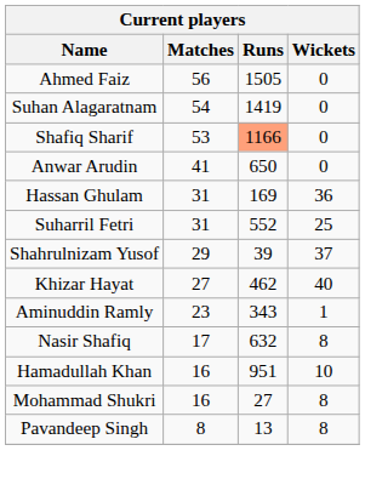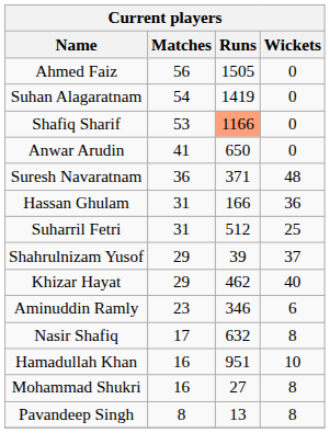 <table class="wikitable sortable">
 <tr>
 <th colspan=4>Current players</th>
 </tr>
 <tr>
 <th>Name</th>
 <th>Matches</th>
 <th>Runs</th>
 <th>Wickets</th>
 </tr>
 <tr>
 <td style="text-align:center;">Ahmed Faiz</td>
 <td align=center>56</td>
 <td align=center>1505</td>
 <td align=center>0</td>
 </tr>
 <tr>
 <td style="text-align:center;">Suhan Alagaratnam</td>
 <td align=center>54</td>
 <td align=center>1419</td>
 <td align=center>0</td>
 </tr>
 <tr>
 <td style="text-align:center;">Shafiq Sharif</td>
 <td align=center>53</td>
 <td align=center style="background: lightsalmon;">1166</td>
 <td align=center>0</td>
 </tr>
 <tr>
 <td style="text-align:center;">Anwar Arudin</td>
 <td align=center>41</td>
 <td align=center>650</td>
 <td align=center>0</td>
 </tr>
 <tr>
+<td style="text-align:center;">Suresh Navaratnam</td>
+<td align=center>36</td>
+<td align=center>371</td>
+<td align=center>48</td>
+</tr>
+<tr>
 <td style="text-align:center;">Hassan Ghulam</td>
 <td align=center>31</td>
-<td align=center>169</td>
+<td align=center>166</td>
 <td align=center>36</td>
 </tr>
 <tr>
 <td style="text-align:center;">Suharril Fetri</td>
 <td align=center>31</td>
-<td align=center>552</td>
+<td align=center>512</td>
 <td align=center>25</td>
 </tr>
 <tr>
 <td style="text-align:center;">Shahrulnizam Yusof</td>
 <td align=center>29</td>
 <td align=center>39</td>
 <td align=center>37</td>
 </tr>
 <tr>
 <td style="text-align:center;">Khizar Hayat</td>
-<td align=center>27</td>
+<td align=center>29</td>
 <td align=center>462</td>
 <td align=center>40</td>
 </tr>
 <tr>
 <td style="text-align:center;">Aminuddin Ramly</td>
 <td align=center>23</td>
-<td align=center>343</td>
-<td align=center>1</td>
+<td align=center>346</td>
+<td align=center>6</td>
 </tr>
 <tr>
 <td style="text-align:center;">Nasir Shafiq</td>
 <td align=center>17</td>
 <td align=center>632</td>
 <td align=center>8</td>
 </tr>
 <tr>
 <td style="text-align:center;">Hamadullah Khan</td>
 <td align=center>16</td>
 <td align=center>951</td>
 <td align=center>10</td>
 </tr>
 <tr>
 <td style="text-align:center;">Mohammad Shukri</td>
 <td align=center>16</td>
 <td align=center>27</td>
 <td align=center>8</td>
 </tr>
 <tr>
 <td style="text-align:center;">Pavandeep Singh</td>
 <td align=center>8</td>
 <td align=center>13</td>
 <td align=center>8</td>
 </tr>
 <tr>
 </tr>
 </table>
